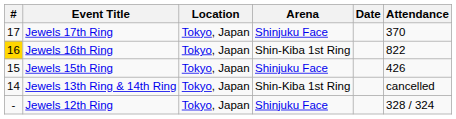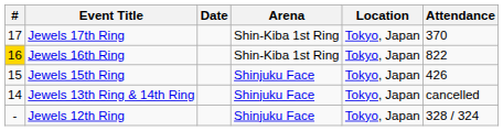 <table class="sortable wikitable succession-box" style="font-size:90%;">
 <tr>
 <th scope="col">#</th>
 <th scope="col">Event Title</th>
+<th scope="col">Date</th>
+<th scope="col">Arena</th>
 <th scope="col">Location</th>
-<th scope="col">Arena</th>
-<th scope="col">Date</th>
 <th scope="col">Attendance</th>
 </tr>
 <tr>
 <td align=center>17</td>
 <td><a href='#'>Jewels 17th Ring</a></td>
+<td></td>
+<td>Shin-Kiba 1st Ring</td>
 <td><a href='#'>Tokyo</a>, Japan</td>
-<td><a href='#'>Shinjuku Face</a></td>
-<td></td>
 <td>370</td>
 </tr>
 <tr>
 <td align=center style="background: gold;">16</td>
 <td><a href='#'>Jewels 16th Ring</a></td>
+<td></td>
+<td>Shin-Kiba 1st Ring</td>
 <td><a href='#'>Tokyo</a>, Japan</td>
-<td>Shin-Kiba 1st Ring</td>
-<td></td>
 <td>822</td>
 </tr>
 <tr>
 <td align=center>15</td>
 <td><a href='#'>Jewels 15th Ring</a></td>
+<td></td>
+<td><a href='#'>Shinjuku Face</a></td>
 <td><a href='#'>Tokyo</a>, Japan</td>
-<td><a href='#'>Shinjuku Face</a></td>
-<td></td>
 <td>426</td>
 </tr>
 <tr>
 <td align=center>14</td>
 <td><a href='#'>Jewels 13th Ring & 14th Ring</a></td>
+<td></td>
+<td><a href='#'>Shinjuku Face</a></td>
 <td><a href='#'>Tokyo</a>, Japan</td>
-<td>Shin-Kiba 1st Ring</td>
-<td></td>
 <td>cancelled</td>
 </tr>
 <tr>
 <td align=center>-</td>
 <td><a href='#'>Jewels 12th Ring</a></td>
+<td></td>
+<td><a href='#'>Shinjuku Face</a></td>
 <td><a href='#'>Tokyo</a>, Japan</td>
-<td><a href='#'>Shinjuku Face</a></td>
-<td></td>
 <td>328 / 324</td>
 </tr>
 </table>
